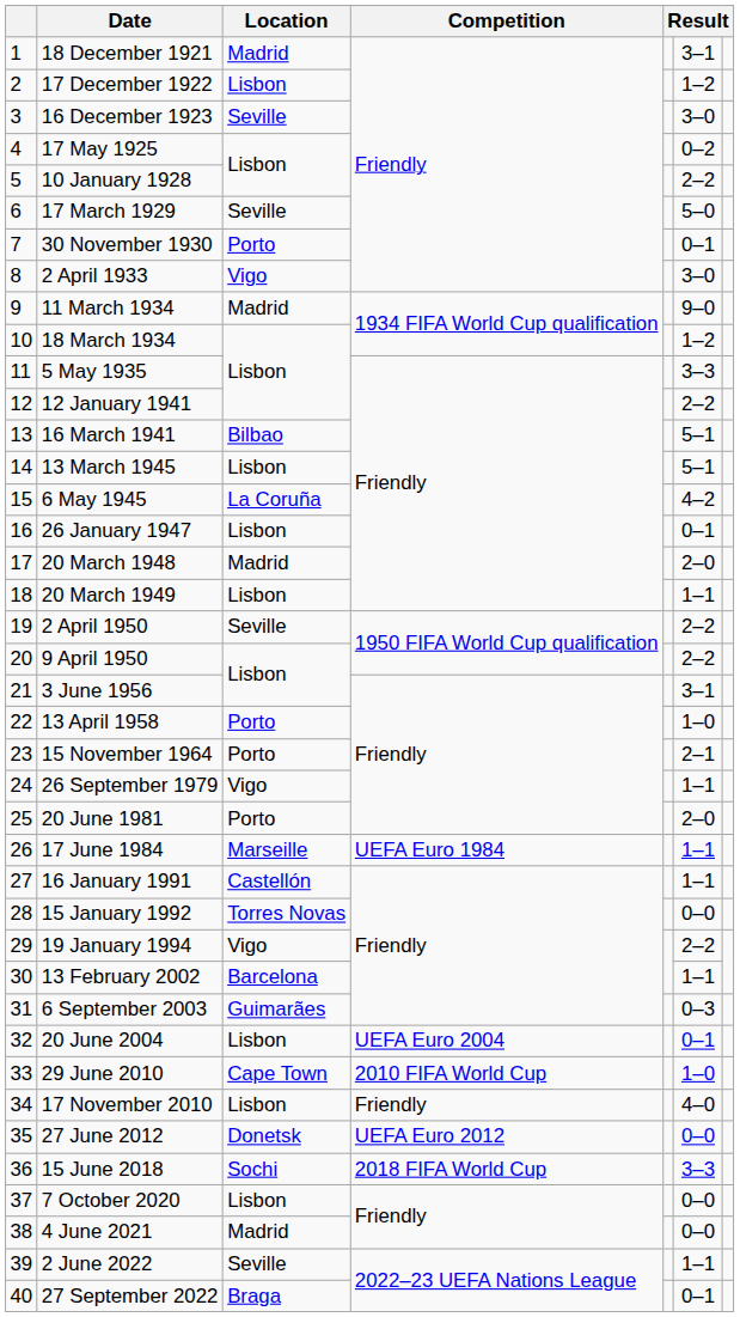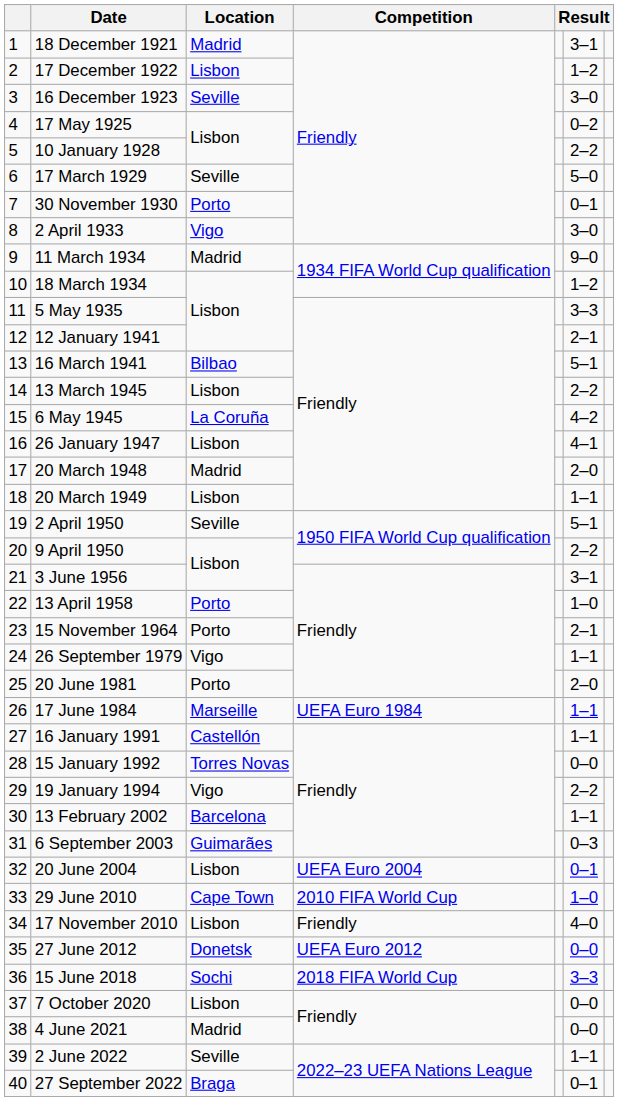 <table class="wikitable sortable">
 <tr>
 <th></th>
 <th>Date</th>
 <th>Location</th>
 <th>Competition</th>
 <th colspan="3">Result</th>
 </tr>
 <tr>
 <td>1</td>
 <td>18 December 1921</td>
 <td> <a href='#'>Madrid</a></td>
 <td rowspan="8"><a href='#'>Friendly</a></td>
 <td align="right"><strong></strong></td>
 <td align="center">3–1</td>
 <td></td>
 </tr>
 <tr>
 <td>2</td>
 <td>17 December 1922</td>
 <td> <a href='#'>Lisbon</a></td>
 <td align="right"></td>
 <td align="center">1–2</td>
 <td><strong></strong></td>
 </tr>
 <tr>
 <td>3</td>
 <td>16 December 1923</td>
 <td> <a href='#'>Seville</a></td>
 <td align="right"><strong></strong></td>
 <td align="center">3–0</td>
 <td></td>
 </tr>
 <tr>
 <td>4</td>
 <td>17 May 1925</td>
 <td rowspan="2"> Lisbon</td>
 <td align="right"></td>
 <td align="center">0–2</td>
 <td><strong></strong></td>
 </tr>
 <tr>
 <td>5</td>
 <td>10 January 1928</td>
 <td align="right"></td>
 <td align="center">2–2</td>
 <td></td>
 </tr>
 <tr>
 <td>6</td>
 <td>17 March 1929</td>
 <td> Seville</td>
 <td align="right"><strong></strong></td>
 <td align="center">5–0</td>
 <td></td>
 </tr>
 <tr>
 <td>7</td>
 <td>30 November 1930</td>
 <td> <a href='#'>Porto</a></td>
 <td align="right"></td>
 <td align="center">0–1</td>
 <td><strong></strong></td>
 </tr>
 <tr>
 <td>8</td>
 <td>2 April 1933</td>
 <td> <a href='#'>Vigo</a></td>
 <td align="right"><strong></strong></td>
 <td align="center">3–0</td>
 <td></td>
 </tr>
 <tr>
 <td>9</td>
 <td>11 March 1934</td>
 <td> Madrid</td>
 <td rowspan="2"><a href='#'>1934 FIFA World Cup qualification</a></td>
 <td align="right"><strong></strong></td>
 <td align="center">9–0</td>
 <td></td>
 </tr>
 <tr>
 <td>10</td>
 <td>18 March 1934</td>
 <td rowspan="3"> Lisbon</td>
 <td align="right"></td>
 <td align="center">1–2</td>
 <td><strong></strong></td>
 </tr>
 <tr>
 <td>11</td>
 <td>5 May 1935</td>
 <td rowspan="8">Friendly</td>
 <td align="right"></td>
 <td align="center">3–3</td>
 <td></td>
 </tr>
 <tr>
 <td>12</td>
 <td>12 January 1941</td>
 <td align="right"></td>
-<td align="center">2–2</td>
+<td align="center">2–1</td>
 <td></td>
 </tr>
 <tr>
 <td>13</td>
 <td>16 March 1941</td>
 <td> <a href='#'>Bilbao</a></td>
 <td align="right"><strong></strong></td>
 <td align="center">5–1</td>
 <td></td>
 </tr>
 <tr>
 <td>14</td>
 <td>13 March 1945</td>
 <td> Lisbon</td>
 <td align="right"></td>
-<td align="center">5–1</td>
+<td align="center">2–2</td>
 <td></td>
 </tr>
 <tr>
 <td>15</td>
 <td>6 May 1945</td>
 <td> <a href='#'>La Coruña</a></td>
 <td align="right"><strong></strong></td>
 <td align="center">4–2</td>
 <td></td>
 </tr>
 <tr>
 <td>16</td>
 <td>26 January 1947</td>
 <td> Lisbon</td>
 <td align="right"><strong></strong></td>
-<td align="center">0–1</td>
+<td align="center">4–1</td>
 <td></td>
 </tr>
 <tr>
 <td>17</td>
 <td>20 March 1948</td>
 <td> Madrid</td>
 <td align="right"><strong></strong></td>
 <td align="center">2–0</td>
 <td></td>
 </tr>
 <tr>
 <td>18</td>
 <td>20 March 1949</td>
 <td> Lisbon</td>
 <td align="right"></td>
 <td align="center">1–1</td>
 <td></td>
 </tr>
 <tr>
 <td>19</td>
 <td>2 April 1950</td>
 <td> Seville</td>
 <td rowspan="2"><a href='#'>1950 FIFA World Cup qualification</a></td>
 <td align="right"><strong></strong></td>
-<td align="center">2–2</td>
+<td align="center">5–1</td>
 <td></td>
 </tr>
 <tr>
 <td>20</td>
 <td>9 April 1950</td>
 <td rowspan="2"> Lisbon</td>
 <td align="right"></td>
 <td align="center">2–2</td>
 <td></td>
 </tr>
 <tr>
 <td>21</td>
 <td>3 June 1956</td>
 <td rowspan="5">Friendly</td>
 <td align="right"><strong></strong></td>
 <td align="center">3–1</td>
 <td></td>
 </tr>
 <tr>
 <td>22</td>
 <td>13 April 1958</td>
 <td> <a href='#'>Porto</a></td>
 <td align="right"><strong></strong></td>
 <td align="center">1–0</td>
 <td></td>
 </tr>
 <tr>
 <td>23</td>
 <td>15 November 1964</td>
 <td> Porto</td>
 <td align="right"><strong></strong></td>
 <td align="center">2–1</td>
 <td></td>
 </tr>
 <tr>
 <td>24</td>
 <td>26 September 1979</td>
 <td> Vigo</td>
 <td align="right"></td>
 <td align="center">1–1</td>
 <td></td>
 </tr>
 <tr>
 <td>25</td>
 <td>20 June 1981</td>
 <td> Porto</td>
 <td align="right"><strong></strong></td>
 <td align="center">2–0</td>
 <td></td>
 </tr>
 <tr>
 <td>26</td>
 <td>17 June 1984</td>
 <td> <a href='#'>Marseille</a></td>
 <td><a href='#'>UEFA Euro 1984</a></td>
 <td align="right"></td>
 <td align="center"><a href='#'>1–1</a></td>
 <td></td>
 </tr>
 <tr>
 <td>27</td>
 <td>16 January 1991</td>
 <td> <a href='#'>Castellón</a></td>
 <td rowspan="5">Friendly</td>
 <td align="right"></td>
 <td align="center">1–1</td>
 <td></td>
 </tr>
 <tr>
 <td>28</td>
 <td>15 January 1992</td>
 <td> <a href='#'>Torres Novas</a></td>
 <td align="right"></td>
 <td align="center">0–0</td>
 <td></td>
 </tr>
 <tr>
 <td>29</td>
 <td>19 January 1994</td>
 <td> Vigo</td>
 <td rowspan="2" align="right"></td>
 <td align="center">2–2</td>
 <td rowspan="2"></td>
 </tr>
 <tr>
 <td>30</td>
 <td>13 February 2002</td>
 <td> <a href='#'>Barcelona</a></td>
 <td align="center">1–1</td>
 </tr>
 <tr>
 <td>31</td>
 <td>6 September 2003</td>
 <td> <a href='#'>Guimarães</a></td>
 <td align="right"></td>
 <td align="center">0–3</td>
 <td><strong></strong></td>
 </tr>
 <tr>
 <td>32</td>
 <td>20 June 2004</td>
 <td> Lisbon</td>
 <td><a href='#'>UEFA Euro 2004</a></td>
 <td align="right"></td>
 <td align="center"><a href='#'>0–1</a></td>
 <td><strong></strong></td>
 </tr>
 <tr>
 <td>33</td>
 <td>29 June 2010</td>
 <td> <a href='#'>Cape Town</a></td>
 <td><a href='#'>2010 FIFA World Cup</a></td>
 <td align="right"><strong></strong></td>
 <td align="center"><a href='#'>1–0</a></td>
 <td></td>
 </tr>
 <tr>
 <td>34</td>
 <td>17 November 2010</td>
 <td> Lisbon</td>
 <td>Friendly</td>
 <td align="right"><strong></strong></td>
 <td align="center">4–0</td>
 <td></td>
 </tr>
 <tr>
 <td>35</td>
 <td>27 June 2012</td>
 <td> <a href='#'>Donetsk</a></td>
 <td><a href='#'>UEFA Euro 2012</a></td>
 <td align="right"></td>
 <td align="center"><a href='#'>0–0</a><br></td>
 <td></td>
 </tr>
 <tr>
 <td>36</td>
 <td>15 June 2018</td>
 <td> <a href='#'>Sochi</a></td>
 <td><a href='#'>2018 FIFA World Cup</a></td>
 <td align="right"></td>
 <td align="center"><a href='#'>3–3</a></td>
 <td></td>
 </tr>
 <tr>
 <td>37</td>
 <td>7 October 2020</td>
 <td> Lisbon</td>
 <td rowspan="2">Friendly</td>
 <td align="right"></td>
 <td align="center">0–0</td>
 <td></td>
 </tr>
 <tr>
 <td>38</td>
 <td>4 June 2021</td>
 <td> Madrid</td>
 <td align="right"></td>
 <td align="center">0–0</td>
 <td></td>
 </tr>
 <tr>
 <td>39</td>
 <td>2 June 2022</td>
 <td> Seville</td>
 <td rowspan=2><a href='#'>2022–23 UEFA Nations League</a></td>
 <td align="right"></td>
 <td align="center">1–1</td>
 <td></td>
 </tr>
 <tr>
 <td>40</td>
 <td>27 September 2022</td>
 <td> <a href='#'>Braga</a></td>
 <td align="right"></td>
 <td align="center">0–1</td>
 <td><strong></strong></td>
 </tr>
 </table>
